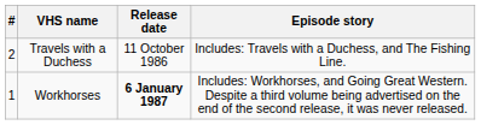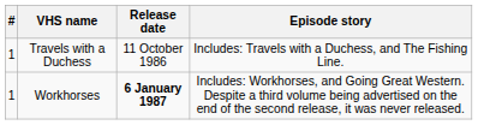 <table class="wikitable" style="text-align:center">
 <tr>
 <th>#</th>
 <th>VHS name</th>
 <th>Release date</th>
 <th>Episode story</th>
 </tr>
 <tr>
-<td>2</td>
+<td>1</td>
 <td>Travels with a Duchess</td>
 <td>11 October 1986</td>
 <td>Includes: Travels with a Duchess, and The Fishing Line.</td>
 </tr>
 <tr>
 <td>1</td>
 <td>Workhorses</td>
 <td><strong>6 January 1987</strong></td>
 <td>Includes: Workhorses, and Going Great Western.<br>Despite a third volume being advertised on the end of the second release, it was never released.</td>
 </tr>
 </table>
